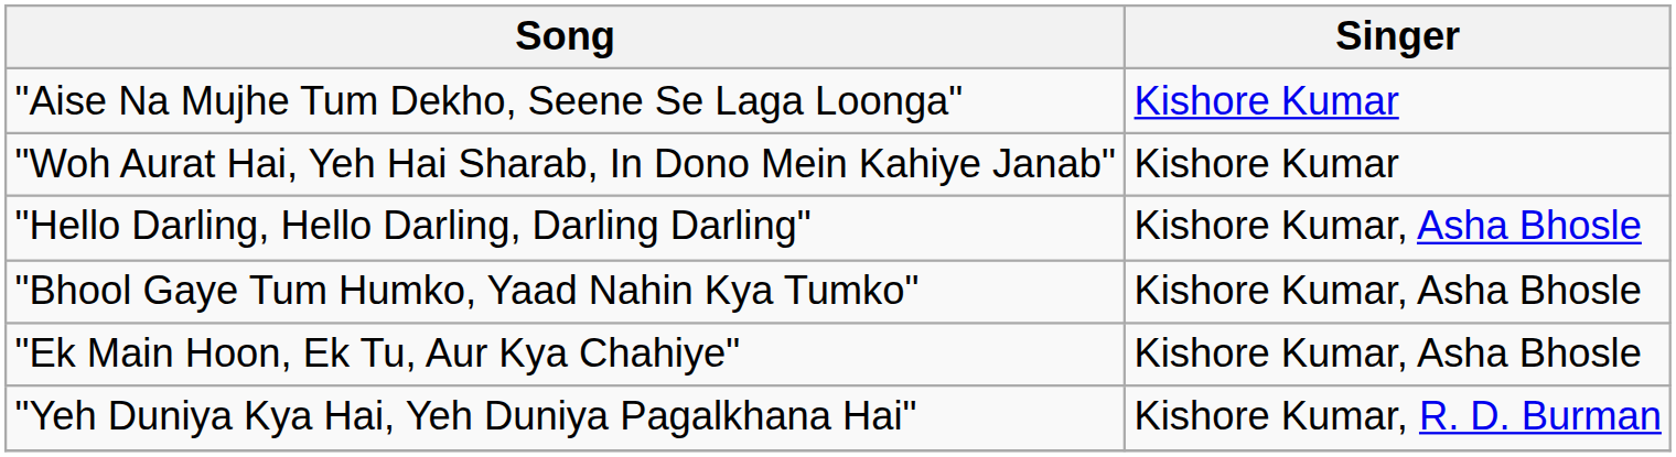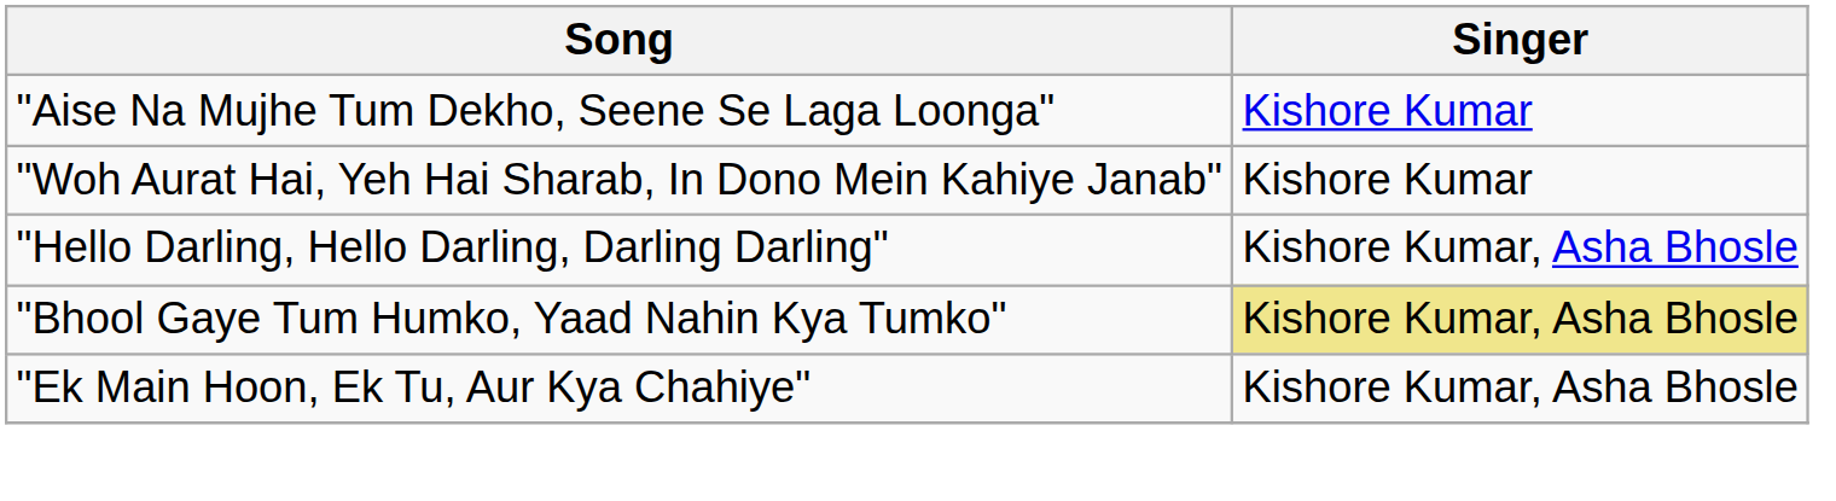 <table class="wikitable">
 <tr>
 <th>Song</th>
 <th>Singer</th>
 </tr>
 <tr>
 <td>"Aise Na Mujhe Tum Dekho, Seene Se Laga Loonga"</td>
 <td><a href='#'>Kishore Kumar</a></td>
 </tr>
 <tr>
 <td>"Woh Aurat Hai, Yeh Hai Sharab, In Dono Mein Kahiye Janab"</td>
 <td>Kishore Kumar</td>
 </tr>
 <tr>
 <td>"Hello Darling, Hello Darling, Darling Darling"</td>
 <td>Kishore Kumar, <a href='#'>Asha Bhosle</a></td>
 </tr>
 <tr>
 <td>"Bhool Gaye Tum Humko, Yaad Nahin Kya Tumko"</td>
-<td>Kishore Kumar, Asha Bhosle</td>
+<td style="background: khaki;">Kishore Kumar, Asha Bhosle</td>
 </tr>
 <tr>
 <td>"Ek Main Hoon, Ek Tu, Aur Kya Chahiye"</td>
 <td>Kishore Kumar, Asha Bhosle</td>
 </tr>
 <tr>
-<td>"Yeh Duniya Kya Hai, Yeh Duniya Pagalkhana Hai"</td>
-<td>Kishore Kumar, <a href='#'>R. D. Burman</a></td>
-</tr>
-<tr>
 </tr>
 </table>
